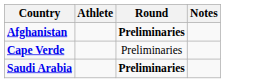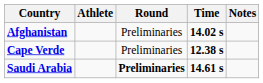 <table class="wikitable sortable" style="text-align:center">
 <tr>
 <th>Country</th>
 <th>Athlete</th>
 <th>Round</th>
+<th>Time</th>
 <th>Notes</th>
 </tr>
 <tr>
 <td align=left><strong><a href='#'>Afghanistan</a></strong></td>
 <td align=left></td>
-<td><strong>Preliminaries</strong></td>
+<td>Preliminaries</td>
+<td><strong>14.02 s</strong></td>
 <td></td>
 </tr>
 <tr>
 <td align=left><strong><a href='#'>Cape Verde</a></strong></td>
 <td align=left></td>
 <td>Preliminaries</td>
+<td><strong>12.38 s</strong></td>
 <td></td>
 </tr>
 <tr>
 <td align=left><strong><a href='#'>Saudi Arabia</a></strong></td>
 <td align=left></td>
 <td><strong>Preliminaries</strong></td>
+<td><strong>14.61 s</strong></td>
 <td></td>
 </tr>
 </table>
